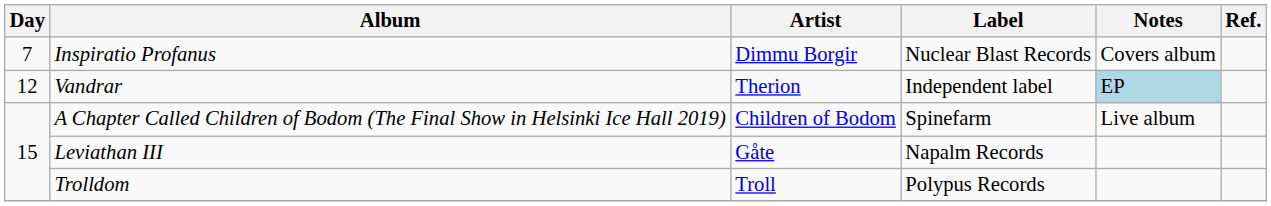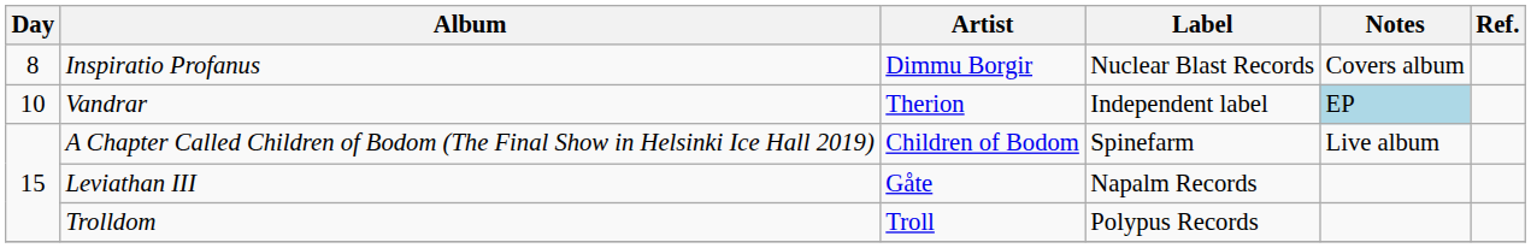 <table class="wikitable">
 <tr>
 <th>Day</th>
 <th>Album</th>
 <th>Artist</th>
 <th>Label</th>
 <th>Notes</th>
 <th>Ref.</th>
 </tr>
 <tr>
-<td rowspan="1" style="text-align:center;">7</td>
+<td rowspan="1" style="text-align:center;">8</td>
 <td><em>Inspiratio Profanus</em></td>
 <td><a href='#'>Dimmu Borgir</a></td>
 <td>Nuclear Blast Records</td>
 <td>Covers album</td>
 <td></td>
 </tr>
 <tr>
-<td rowspan="1" style="text-align:center;">12</td>
+<td rowspan="1" style="text-align:center;">10</td>
 <td><em>Vandrar</em></td>
 <td><a href='#'>Therion</a></td>
 <td>Independent label</td>
 <td style="background: lightblue;">EP</td>
 <td></td>
 </tr>
 <tr>
 <td rowspan="3" style="text-align:center;">15</td>
 <td><em>A Chapter Called Children of Bodom (The Final Show in Helsinki Ice Hall 2019)</em></td>
 <td><a href='#'>Children of Bodom</a></td>
 <td>Spinefarm</td>
 <td>Live album</td>
 <td></td>
 </tr>
 <tr>
 <td><em>Leviathan III</em></td>
 <td><a href='#'>Gåte</a></td>
 <td>Napalm Records</td>
 <td></td>
 <td></td>
 </tr>
 <tr>
 <td><em>Trolldom</em></td>
 <td><a href='#'>Troll</a></td>
 <td>Polypus Records</td>
 <td></td>
 <td></td>
 </tr>
 <tr>
 </tr>
 </table>
